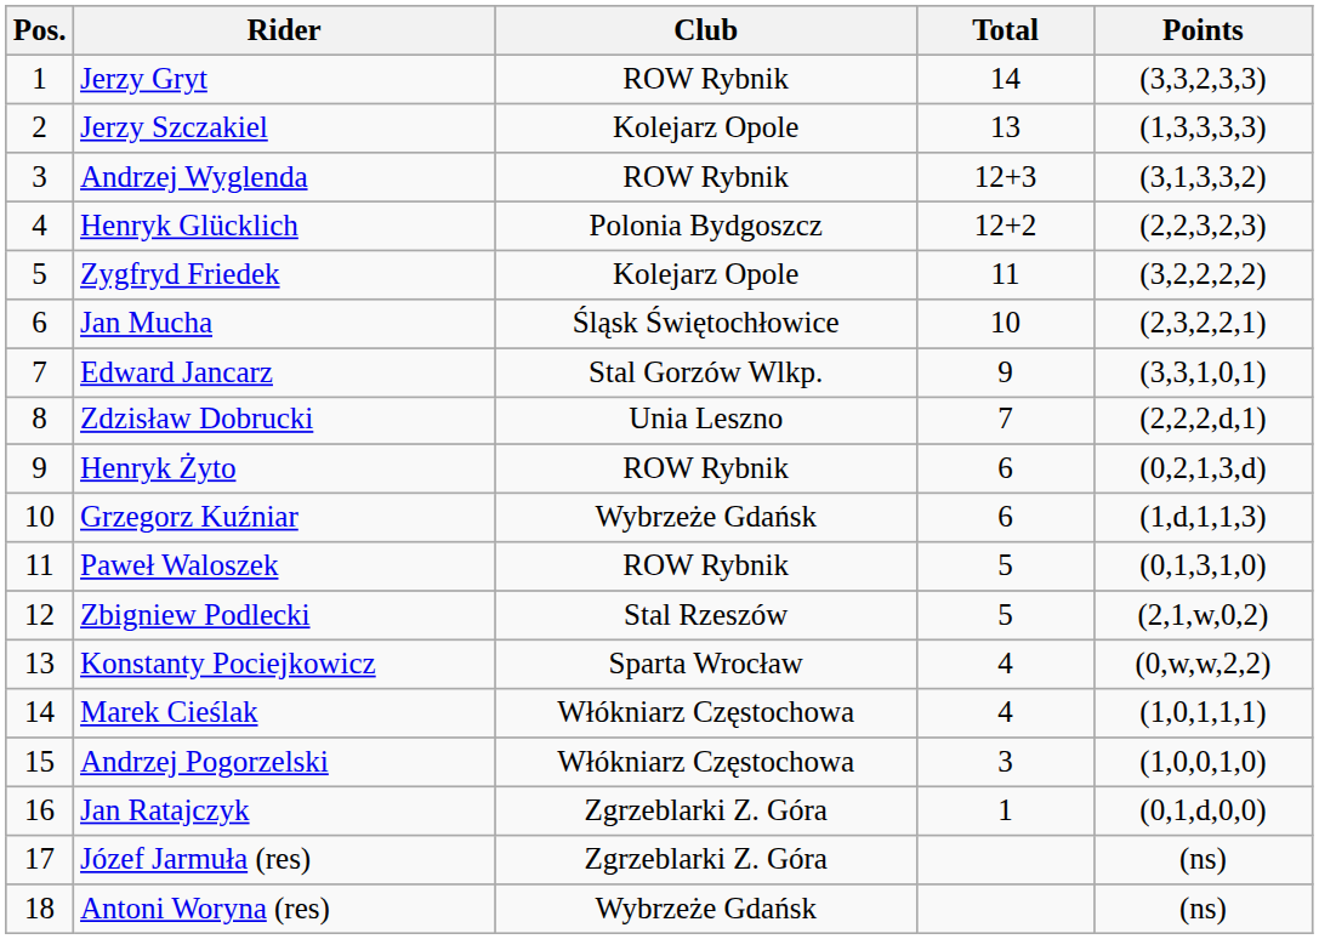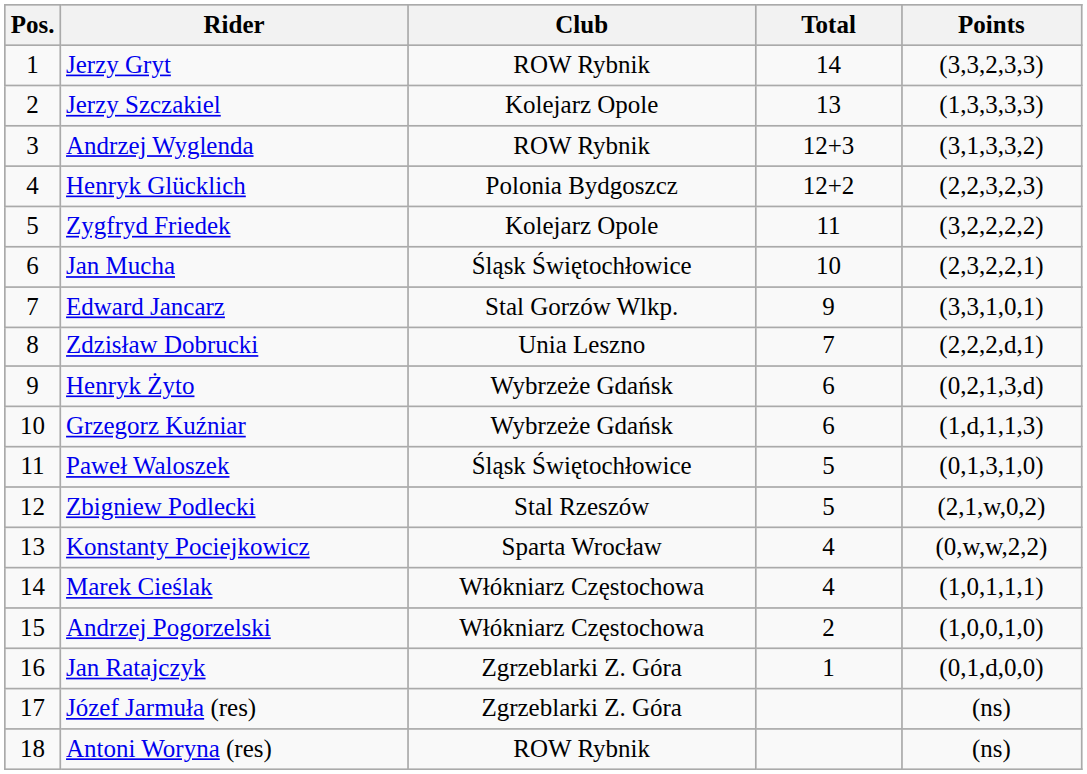 <table class=wikitable style="font-size:93%;">
 <tr>
 <th width=25px>Pos.</th>
 <th width=200px>Rider</th>
 <th width=200px>Club</th>
 <th width=80px>Total</th>
 <th width=100px>Points</th>
 </tr>
 <tr align=center>
 <td>1</td>
 <td align=left><a href='#'>Jerzy Gryt</a></td>
 <td>ROW Rybnik</td>
 <td>14</td>
 <td>(3,3,2,3,3)</td>
 </tr>
 <tr align=center>
 <td>2</td>
 <td align=left><a href='#'>Jerzy Szczakiel</a></td>
 <td>Kolejarz Opole</td>
 <td>13</td>
 <td>(1,3,3,3,3)</td>
 </tr>
 <tr align=center>
 <td>3</td>
 <td align=left><a href='#'>Andrzej Wyglenda</a></td>
 <td>ROW Rybnik</td>
 <td>12+3</td>
 <td>(3,1,3,3,2)</td>
 </tr>
 <tr align=center>
 <td>4</td>
 <td align=left><a href='#'>Henryk Glücklich</a></td>
 <td>Polonia Bydgoszcz</td>
 <td>12+2</td>
 <td>(2,2,3,2,3)</td>
 </tr>
 <tr align=center>
 <td>5</td>
 <td align=left><a href='#'>Zygfryd Friedek</a></td>
 <td>Kolejarz Opole</td>
 <td>11</td>
 <td>(3,2,2,2,2)</td>
 </tr>
 <tr align=center>
 <td>6</td>
 <td align=left><a href='#'>Jan Mucha</a></td>
 <td>Śląsk Świętochłowice</td>
 <td>10</td>
 <td>(2,3,2,2,1)</td>
 </tr>
 <tr align=center>
 <td>7</td>
 <td align=left><a href='#'>Edward Jancarz</a></td>
 <td>Stal Gorzów Wlkp.</td>
 <td>9</td>
 <td>(3,3,1,0,1)</td>
 </tr>
 <tr align=center>
 <td>8</td>
 <td align=left><a href='#'>Zdzisław Dobrucki</a></td>
 <td>Unia Leszno</td>
 <td>7</td>
 <td>(2,2,2,d,1)</td>
 </tr>
 <tr align=center>
 <td>9</td>
 <td align=left><a href='#'>Henryk Żyto</a></td>
-<td>ROW Rybnik</td>
+<td>Wybrzeże Gdańsk</td>
 <td>6</td>
 <td>(0,2,1,3,d)</td>
 </tr>
 <tr align=center>
 <td>10</td>
 <td align=left><a href='#'>Grzegorz Kuźniar</a></td>
 <td>Wybrzeże Gdańsk</td>
 <td>6</td>
 <td>(1,d,1,1,3)</td>
 </tr>
 <tr align=center>
 <td>11</td>
 <td align=left><a href='#'>Paweł Waloszek</a></td>
-<td>ROW Rybnik</td>
+<td>Śląsk Świętochłowice</td>
 <td>5</td>
 <td>(0,1,3,1,0)</td>
 </tr>
 <tr align=center>
 <td>12</td>
 <td align=left><a href='#'>Zbigniew Podlecki</a></td>
 <td>Stal Rzeszów</td>
 <td>5</td>
 <td>(2,1,w,0,2)</td>
 </tr>
 <tr align=center>
 <td>13</td>
 <td align=left><a href='#'>Konstanty Pociejkowicz</a></td>
 <td>Sparta Wrocław</td>
 <td>4</td>
 <td>(0,w,w,2,2)</td>
 </tr>
 <tr align=center>
 <td>14</td>
 <td align=left><a href='#'>Marek Cieślak</a></td>
 <td>Włókniarz Częstochowa</td>
 <td>4</td>
 <td>(1,0,1,1,1)</td>
 </tr>
 <tr align=center>
 <td>15</td>
 <td align=left><a href='#'>Andrzej Pogorzelski</a></td>
 <td>Włókniarz Częstochowa</td>
-<td>3</td>
+<td>2</td>
 <td>(1,0,0,1,0)</td>
 </tr>
 <tr align=center>
 <td>16</td>
 <td align=left><a href='#'>Jan Ratajczyk</a></td>
 <td>Zgrzeblarki Z. Góra</td>
 <td>1</td>
 <td>(0,1,d,0,0)</td>
 </tr>
 <tr align=center>
 <td>17</td>
 <td align=left><a href='#'>Józef Jarmuła</a> (res)</td>
 <td>Zgrzeblarki Z. Góra</td>
 <td></td>
 <td>(ns)</td>
 </tr>
 <tr align=center>
 <td>18</td>
 <td align=left><a href='#'>Antoni Woryna</a> (res)</td>
-<td>Wybrzeże Gdańsk</td>
+<td>ROW Rybnik</td>
 <td></td>
 <td>(ns)</td>
 </tr>
 </table>
